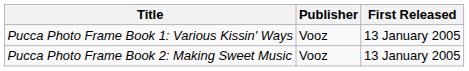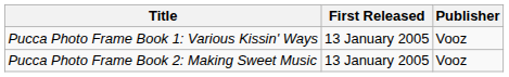 <table class="wikitable">
 <tr>
 <th>Title</th>
+<th>First Released</th>
 <th>Publisher</th>
-<th>First Released</th>
 </tr>
 <tr>
 <td><em>Pucca Photo Frame Book 1: Various Kissin' Ways</em></td>
+<td>13 January 2005</td>
 <td>Vooz</td>
-<td>13 January 2005</td>
 </tr>
 <tr>
 <td><em>Pucca Photo Frame Book 2: Making Sweet Music</em></td>
+<td>13 January 2005</td>
 <td>Vooz</td>
-<td>13 January 2005</td>
 </tr>
 </table>
